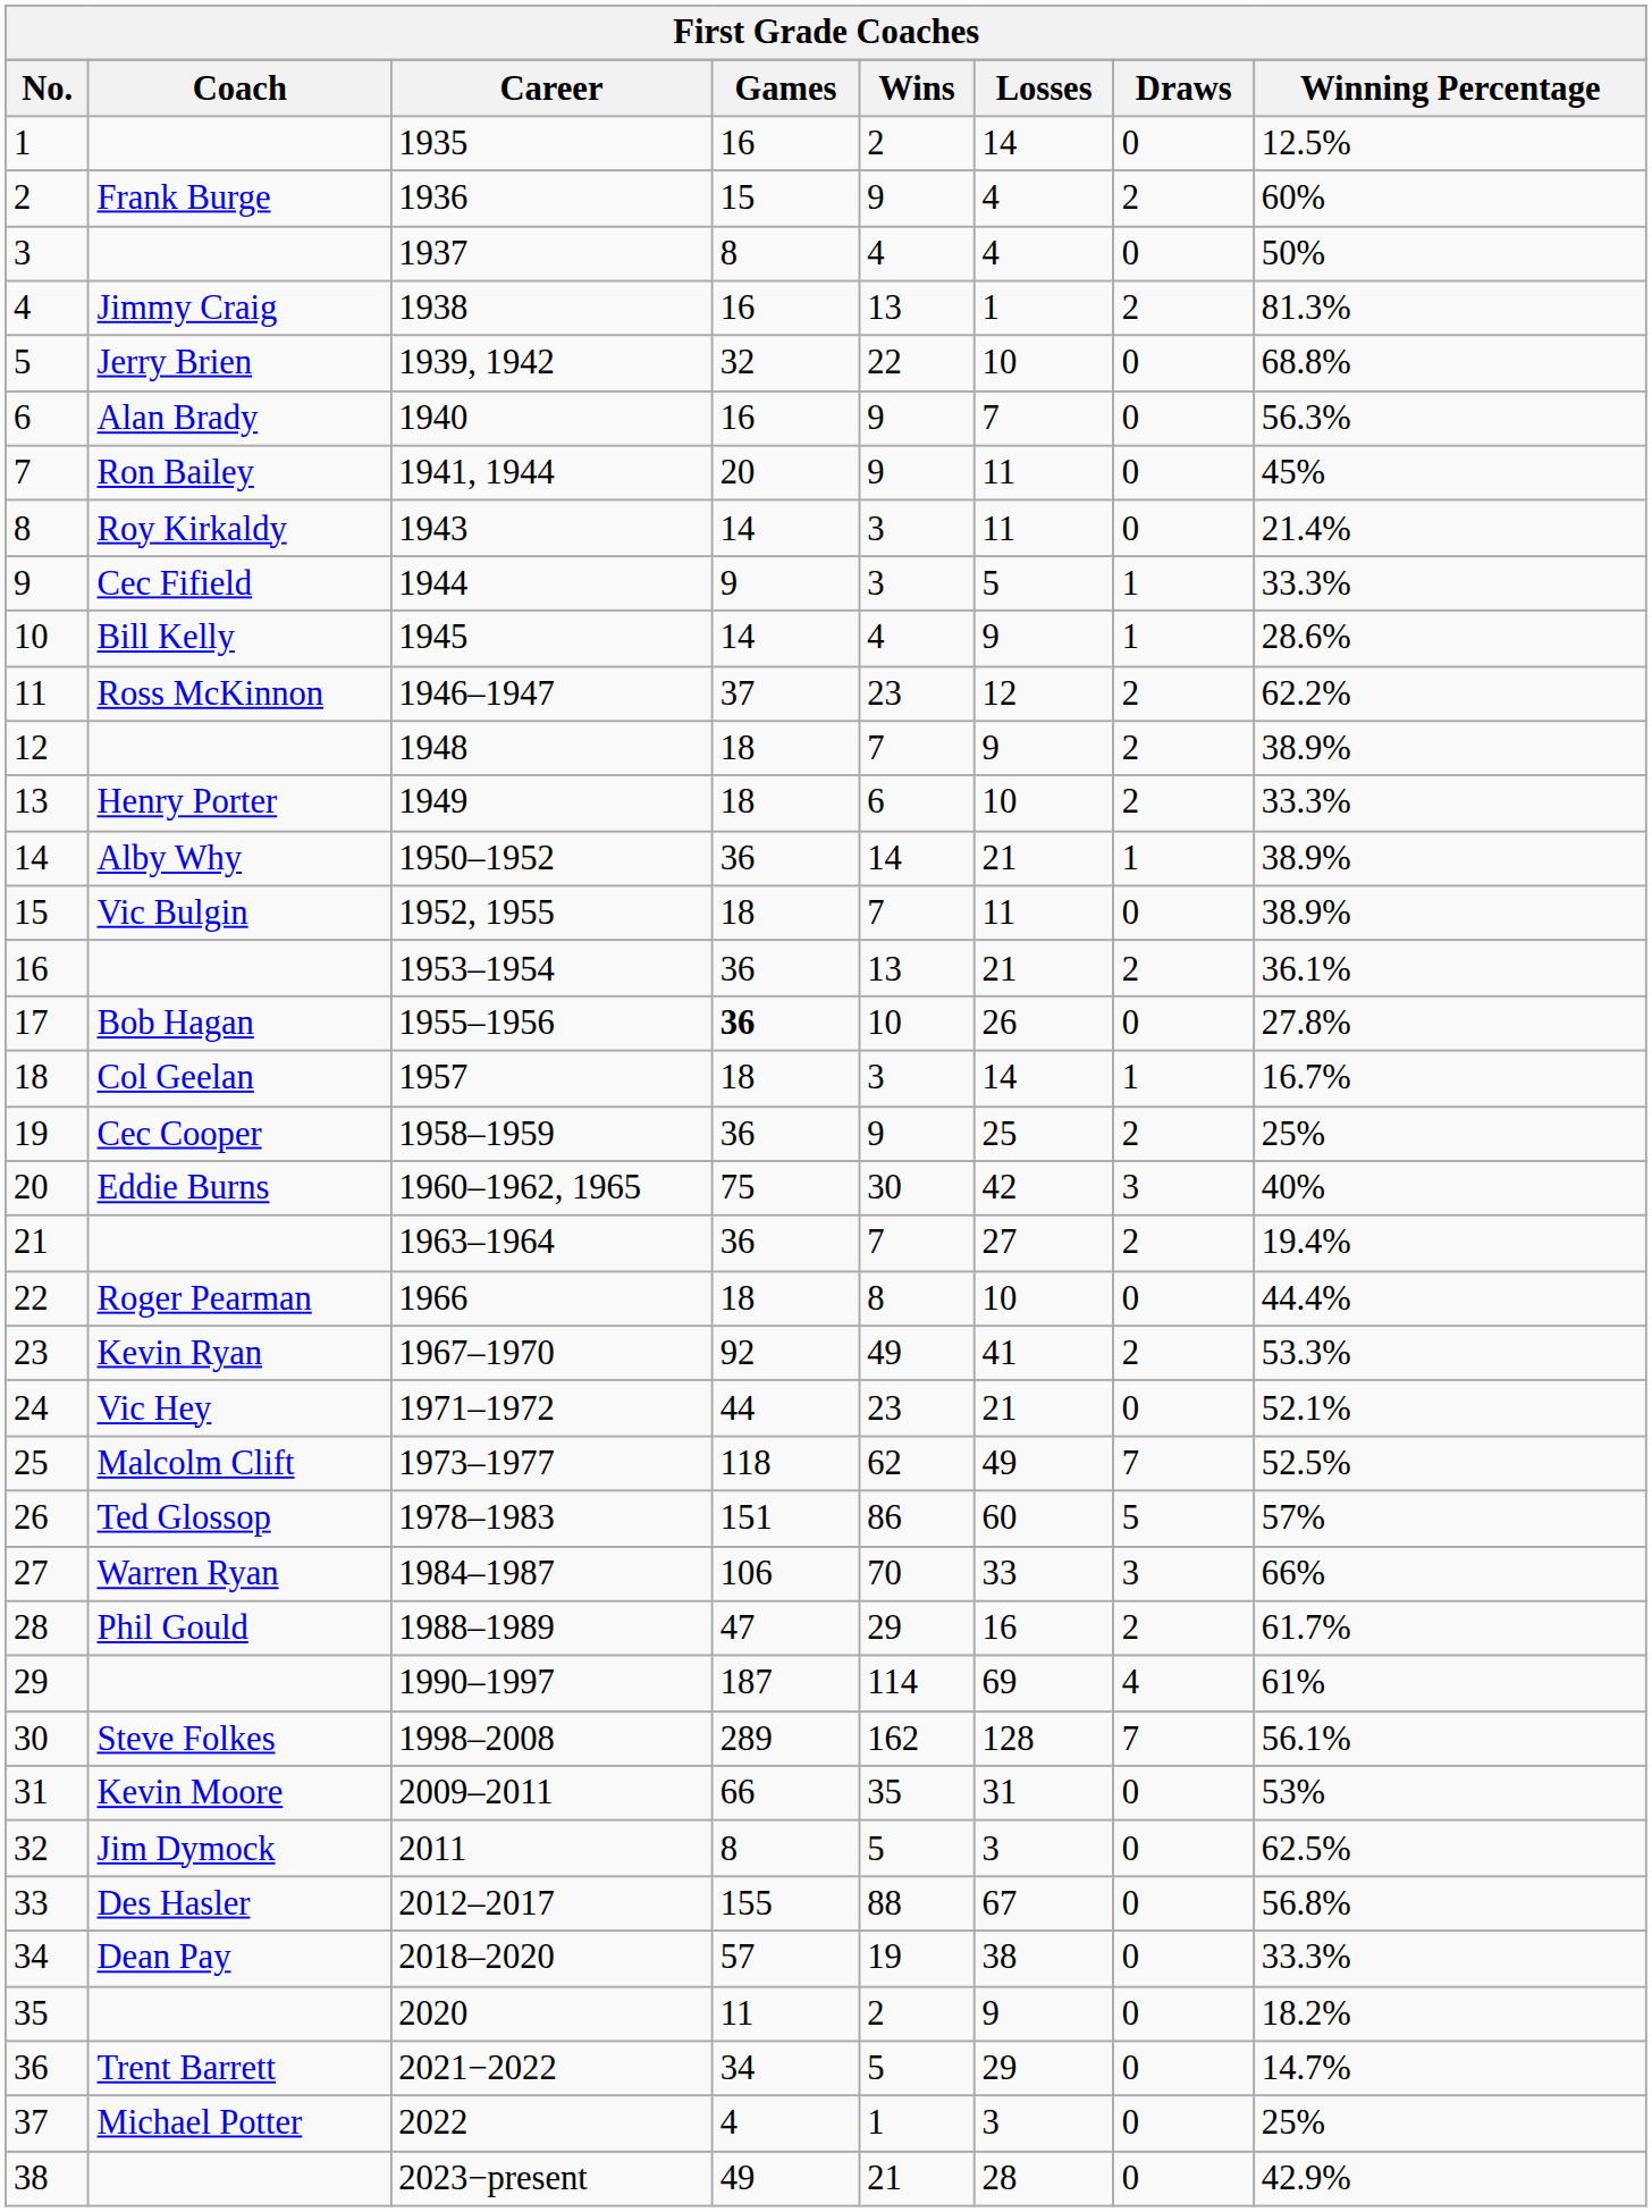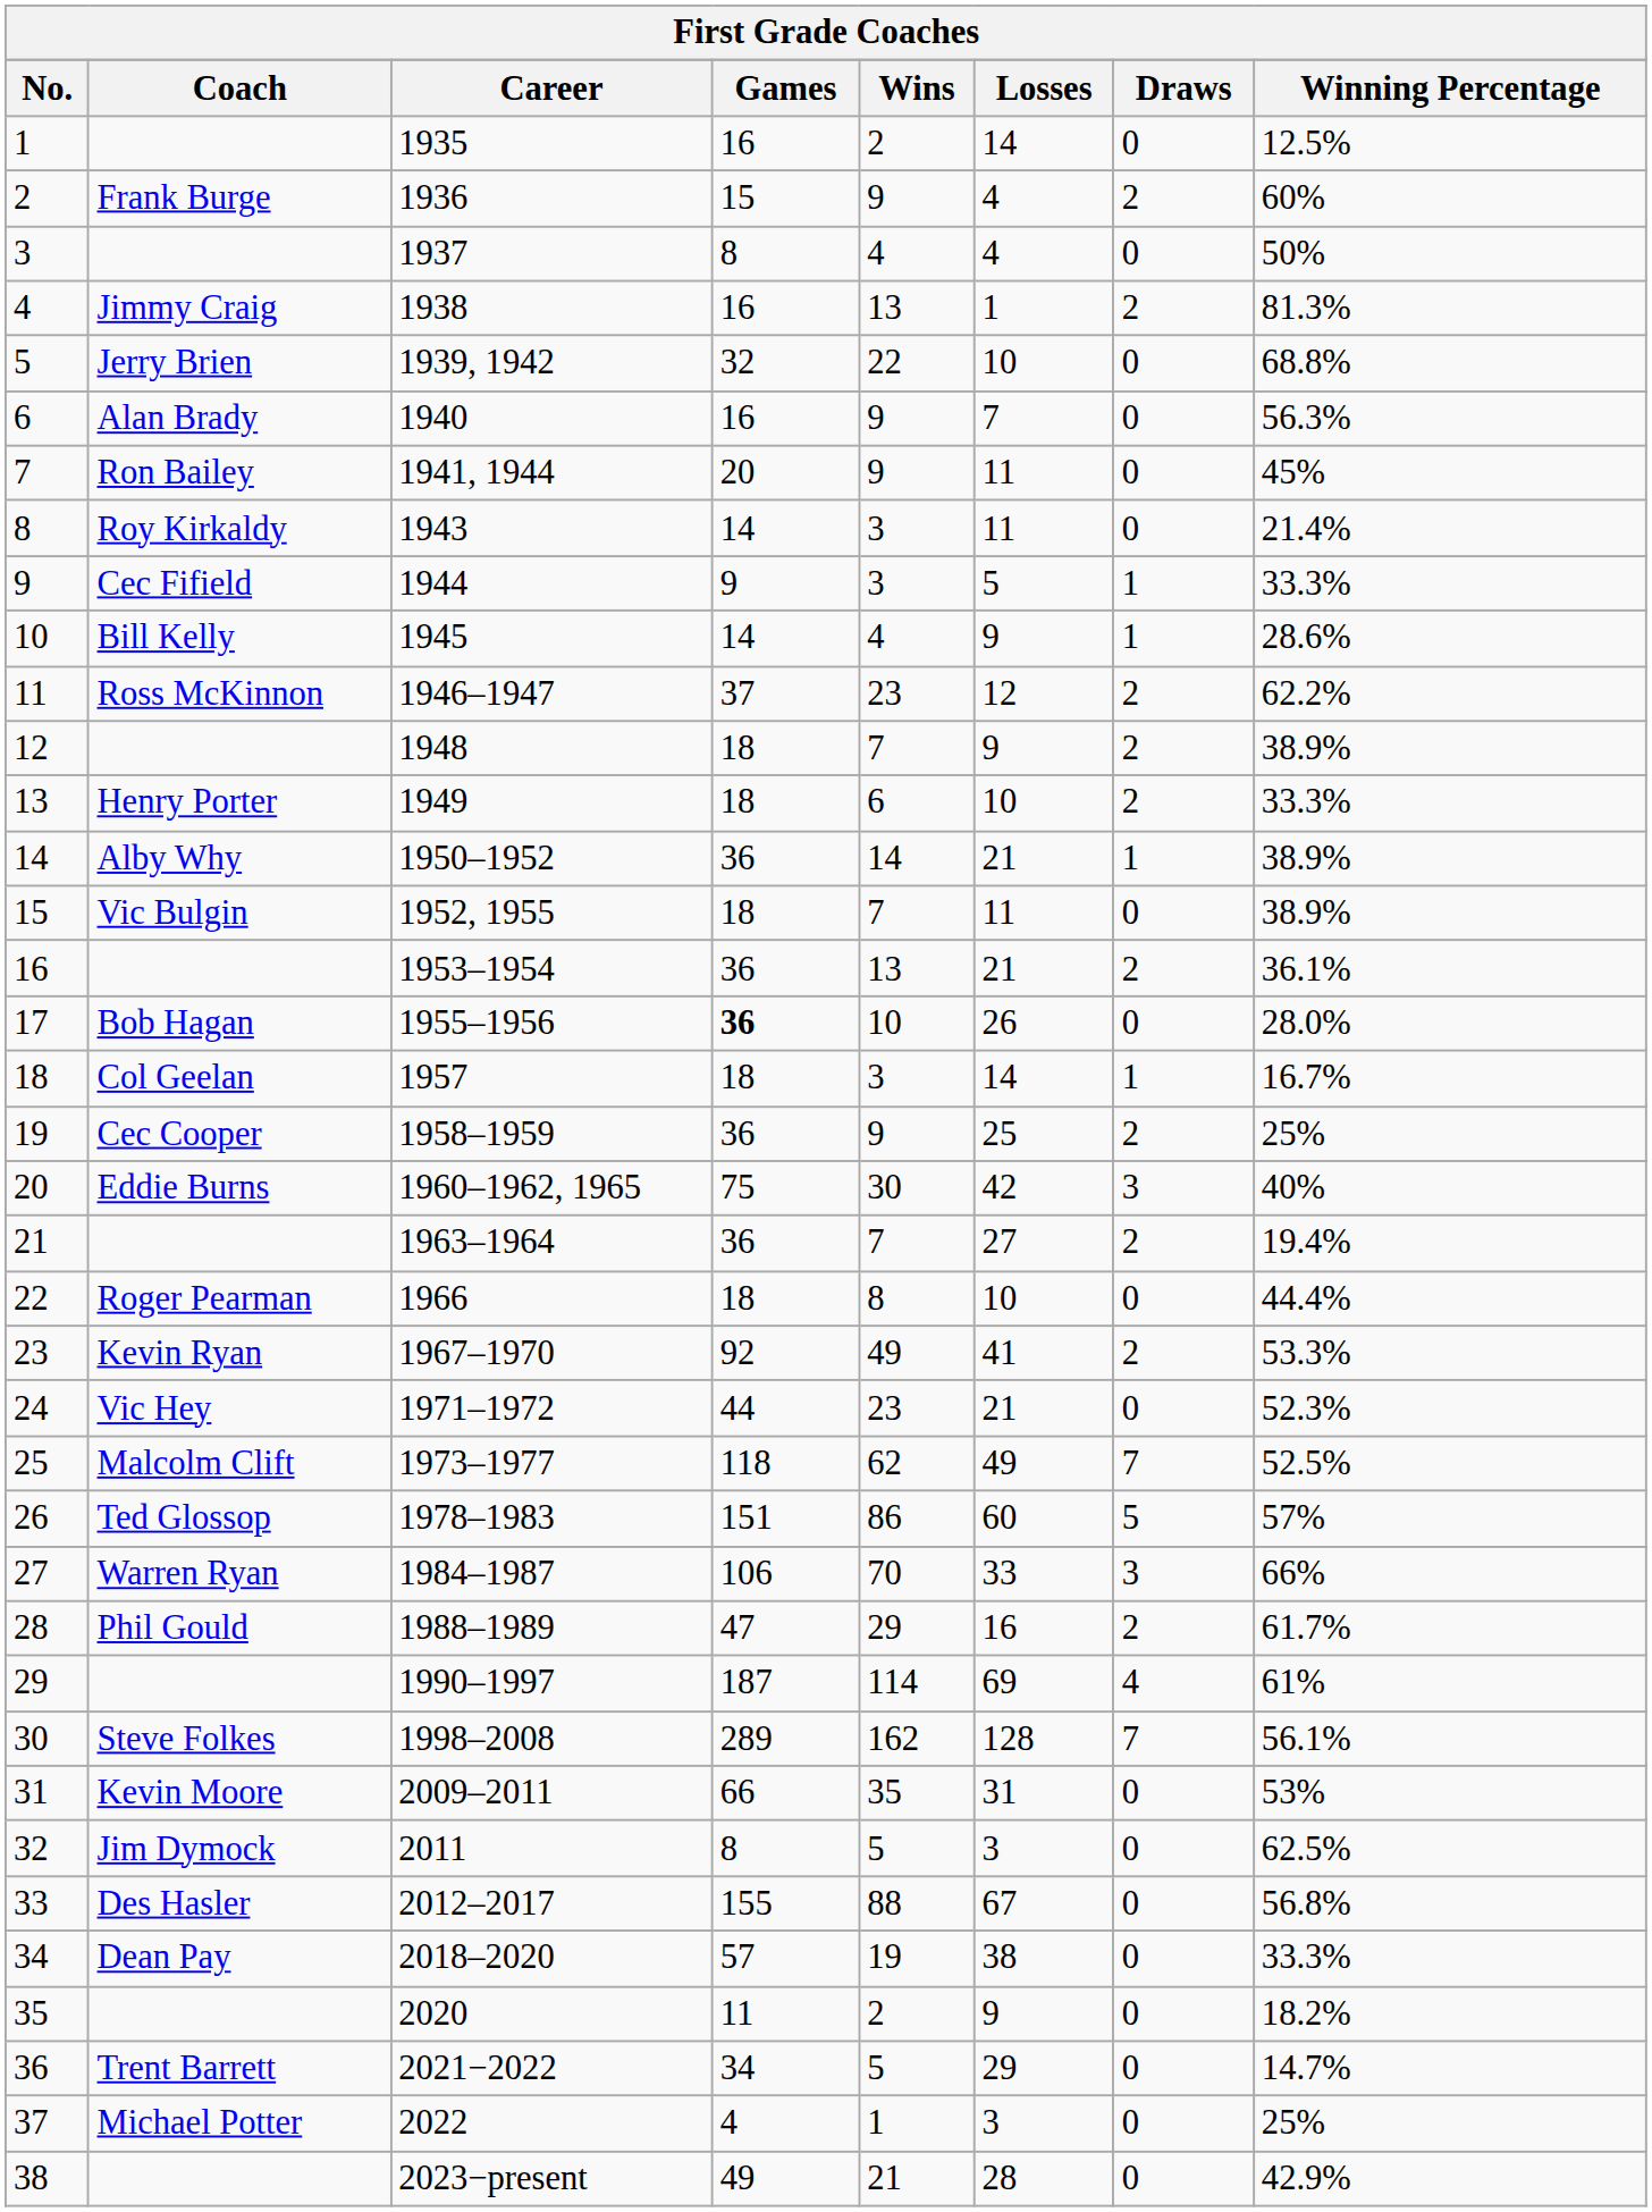 <table class="wikitable" width="60%">
 <tr bgcolor="#efefef">
 <th colspan=11>First Grade Coaches</th>
 </tr>
 <tr bgcolor="#efefef">
 </tr>
 <tr>
 <th>No.</th>
 <th>Coach</th>
 <th>Career</th>
 <th>Games</th>
 <th>Wins</th>
 <th>Losses</th>
 <th>Draws</th>
 <th>Winning Percentage</th>
 </tr>
 <tr>
 <td>1</td>
 <td></td>
 <td>1935</td>
 <td>16</td>
 <td>2</td>
 <td>14</td>
 <td>0</td>
 <td>12.5%</td>
 </tr>
 <tr>
 <td>2</td>
 <td> <a href='#'>Frank Burge</a></td>
 <td>1936</td>
 <td>15</td>
 <td>9</td>
 <td>4</td>
 <td>2</td>
 <td>60%</td>
 </tr>
 <tr>
 <td>3</td>
 <td></td>
 <td>1937</td>
 <td>8</td>
 <td>4</td>
 <td>4</td>
 <td>0</td>
 <td>50%</td>
 </tr>
 <tr>
 <td>4</td>
 <td> <a href='#'>Jimmy Craig</a></td>
 <td>1938</td>
 <td>16</td>
 <td>13</td>
 <td>1</td>
 <td>2</td>
 <td>81.3%</td>
 </tr>
 <tr>
 <td>5</td>
 <td> <a href='#'>Jerry Brien</a></td>
 <td>1939, 1942</td>
 <td>32</td>
 <td>22</td>
 <td>10</td>
 <td>0</td>
 <td>68.8%</td>
 </tr>
 <tr>
 <td>6</td>
 <td> <a href='#'>Alan Brady</a></td>
 <td>1940</td>
 <td>16</td>
 <td>9</td>
 <td>7</td>
 <td>0</td>
 <td>56.3%</td>
 </tr>
 <tr>
 <td>7</td>
 <td> <a href='#'>Ron Bailey</a></td>
 <td>1941, 1944</td>
 <td>20</td>
 <td>9</td>
 <td>11</td>
 <td>0</td>
 <td>45%</td>
 </tr>
 <tr>
 <td>8</td>
 <td> <a href='#'>Roy Kirkaldy</a></td>
 <td>1943</td>
 <td>14</td>
 <td>3</td>
 <td>11</td>
 <td>0</td>
 <td>21.4%</td>
 </tr>
 <tr>
 <td>9</td>
 <td> <a href='#'>Cec Fifield</a></td>
 <td>1944</td>
 <td>9</td>
 <td>3</td>
 <td>5</td>
 <td>1</td>
 <td>33.3%</td>
 </tr>
 <tr>
 <td>10</td>
 <td> <a href='#'>Bill Kelly</a></td>
 <td>1945</td>
 <td>14</td>
 <td>4</td>
 <td>9</td>
 <td>1</td>
 <td>28.6%</td>
 </tr>
 <tr>
 <td>11</td>
 <td> <a href='#'>Ross McKinnon</a></td>
 <td>1946–1947</td>
 <td>37</td>
 <td>23</td>
 <td>12</td>
 <td>2</td>
 <td>62.2%</td>
 </tr>
 <tr>
 <td>12</td>
 <td></td>
 <td>1948</td>
 <td>18</td>
 <td>7</td>
 <td>9</td>
 <td>2</td>
 <td>38.9%</td>
 </tr>
 <tr>
 <td>13</td>
 <td> <a href='#'>Henry Porter</a></td>
 <td>1949</td>
 <td>18</td>
 <td>6</td>
 <td>10</td>
 <td>2</td>
 <td>33.3%</td>
 </tr>
 <tr>
 <td>14</td>
 <td> <a href='#'>Alby Why</a></td>
 <td>1950–1952</td>
 <td>36</td>
 <td>14</td>
 <td>21</td>
 <td>1</td>
 <td>38.9%</td>
 </tr>
 <tr>
 <td>15</td>
 <td> <a href='#'>Vic Bulgin</a></td>
 <td>1952, 1955</td>
 <td>18</td>
 <td>7</td>
 <td>11</td>
 <td>0</td>
 <td>38.9%</td>
 </tr>
 <tr>
 <td>16</td>
 <td></td>
 <td>1953–1954</td>
 <td>36</td>
 <td>13</td>
 <td>21</td>
 <td>2</td>
 <td>36.1%</td>
 </tr>
 <tr>
 <td>17</td>
 <td> <a href='#'>Bob Hagan</a></td>
 <td>1955–1956</td>
 <td><strong>36</strong></td>
 <td>10</td>
 <td>26</td>
 <td>0</td>
-<td>27.8%</td>
+<td>28.0%</td>
 </tr>
 <tr>
 <td>18</td>
 <td> <a href='#'>Col Geelan</a></td>
 <td>1957</td>
 <td>18</td>
 <td>3</td>
 <td>14</td>
 <td>1</td>
 <td>16.7%</td>
 </tr>
 <tr>
 <td>19</td>
 <td> <a href='#'>Cec Cooper</a></td>
 <td>1958–1959</td>
 <td>36</td>
 <td>9</td>
 <td>25</td>
 <td>2</td>
 <td>25%</td>
 </tr>
 <tr>
 <td>20</td>
 <td> <a href='#'>Eddie Burns</a></td>
 <td>1960–1962, 1965</td>
 <td>75</td>
 <td>30</td>
 <td>42</td>
 <td>3</td>
 <td>40%</td>
 </tr>
 <tr>
 <td>21</td>
 <td></td>
 <td>1963–1964</td>
 <td>36</td>
 <td>7</td>
 <td>27</td>
 <td>2</td>
 <td>19.4%</td>
 </tr>
 <tr>
 <td>22</td>
 <td> <a href='#'>Roger Pearman</a></td>
 <td>1966</td>
 <td>18</td>
 <td>8</td>
 <td>10</td>
 <td>0</td>
 <td>44.4%</td>
 </tr>
 <tr>
 <td>23</td>
 <td> <a href='#'>Kevin Ryan</a></td>
 <td>1967–1970</td>
 <td>92</td>
 <td>49</td>
 <td>41</td>
 <td>2</td>
 <td>53.3%</td>
 </tr>
 <tr>
 <td>24</td>
 <td> <a href='#'>Vic Hey</a></td>
 <td>1971–1972</td>
 <td>44</td>
 <td>23</td>
 <td>21</td>
 <td>0</td>
-<td>52.1%</td>
+<td>52.3%</td>
 </tr>
 <tr>
 <td>25</td>
 <td> <a href='#'>Malcolm Clift</a></td>
 <td>1973–1977</td>
 <td>118</td>
 <td>62</td>
 <td>49</td>
 <td>7</td>
 <td>52.5%</td>
 </tr>
 <tr>
 <td>26</td>
 <td> <a href='#'>Ted Glossop</a></td>
 <td>1978–1983</td>
 <td>151</td>
 <td>86</td>
 <td>60</td>
 <td>5</td>
 <td>57%</td>
 </tr>
 <tr>
 <td>27</td>
 <td> <a href='#'>Warren Ryan</a></td>
 <td>1984–1987</td>
 <td>106</td>
 <td>70</td>
 <td>33</td>
 <td>3</td>
 <td>66%</td>
 </tr>
 <tr>
 <td>28</td>
 <td> <a href='#'>Phil Gould</a></td>
 <td>1988–1989</td>
 <td>47</td>
 <td>29</td>
 <td>16</td>
 <td>2</td>
 <td>61.7%</td>
 </tr>
 <tr>
 <td>29</td>
 <td></td>
 <td>1990–1997</td>
 <td>187</td>
 <td>114</td>
 <td>69</td>
 <td>4</td>
 <td>61%</td>
 </tr>
 <tr>
 <td>30</td>
 <td> <a href='#'>Steve Folkes</a></td>
 <td>1998–2008</td>
 <td>289</td>
 <td>162</td>
 <td>128</td>
 <td>7</td>
 <td>56.1%</td>
 </tr>
 <tr>
 <td>31</td>
 <td> <a href='#'>Kevin Moore</a></td>
 <td>2009–2011</td>
 <td>66</td>
 <td>35</td>
 <td>31</td>
 <td>0</td>
 <td>53%</td>
 </tr>
 <tr>
 <td>32</td>
 <td> <a href='#'>Jim Dymock</a></td>
 <td>2011</td>
 <td>8</td>
 <td>5</td>
 <td>3</td>
 <td>0</td>
 <td>62.5%</td>
 </tr>
 <tr>
 <td>33</td>
 <td> <a href='#'>Des Hasler</a></td>
 <td>2012–2017</td>
 <td>155</td>
 <td>88</td>
 <td>67</td>
 <td>0</td>
 <td>56.8%</td>
 </tr>
 <tr>
 <td>34</td>
 <td> <a href='#'>Dean Pay</a></td>
 <td>2018–2020</td>
 <td>57</td>
 <td>19</td>
 <td>38</td>
 <td>0</td>
 <td>33.3%</td>
 </tr>
 <tr>
 <td>35</td>
 <td></td>
 <td>2020</td>
 <td>11</td>
 <td>2</td>
 <td>9</td>
 <td>0</td>
 <td>18.2%</td>
 </tr>
 <tr>
 <td>36</td>
 <td> <a href='#'>Trent Barrett</a></td>
 <td>2021−2022</td>
 <td>34</td>
 <td>5</td>
 <td>29</td>
 <td>0</td>
 <td>14.7%</td>
 </tr>
 <tr>
 <td>37</td>
 <td> <a href='#'>Michael Potter</a></td>
 <td>2022</td>
 <td>4</td>
 <td>1</td>
 <td>3</td>
 <td>0</td>
 <td>25%</td>
 </tr>
 <tr>
 <td>38</td>
 <td></td>
 <td>2023−present</td>
 <td>49</td>
 <td>21</td>
 <td>28</td>
 <td>0</td>
 <td>42.9%</td>
 </tr>
 </table>
